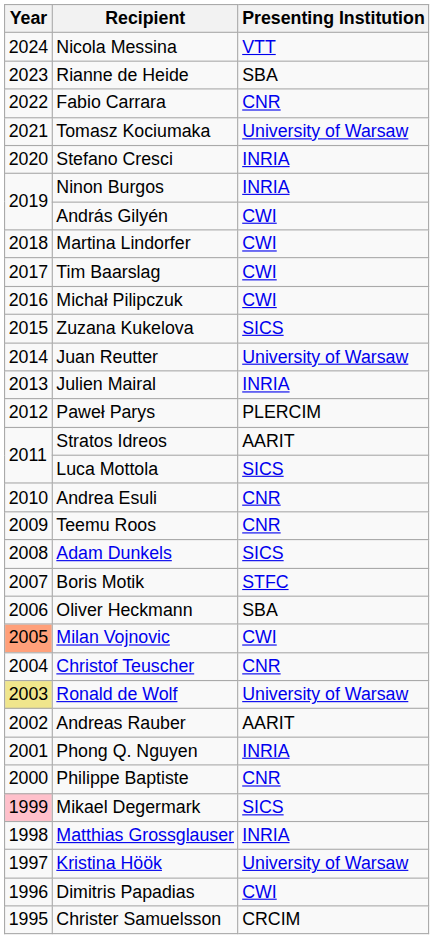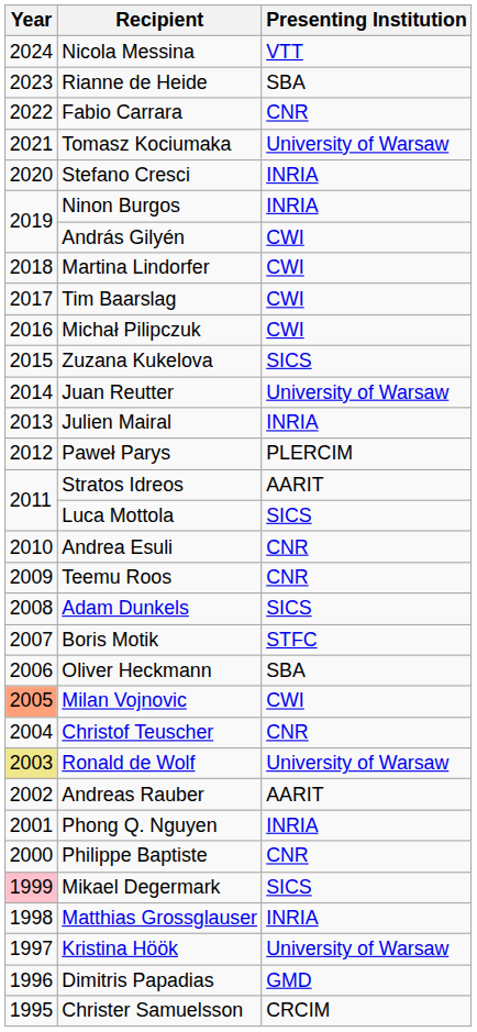 <table class="wikitable">
 <tr>
 <th>Year</th>
 <th>Recipient</th>
 <th>Presenting Institution</th>
 </tr>
 <tr>
 <td>2024 </td>
 <td>Nicola Messina</td>
 <td><a href='#'>VTT</a></td>
 </tr>
 <tr>
 <td>2023 </td>
 <td>Rianne de Heide</td>
 <td>SBA</td>
 </tr>
 <tr>
 <td>2022 </td>
 <td>Fabio Carrara</td>
 <td><a href='#'>CNR</a></td>
 </tr>
 <tr>
 <td>2021 </td>
 <td>Tomasz Kociumaka</td>
 <td><a href='#'>University of Warsaw</a></td>
 </tr>
 <tr>
 <td>2020 </td>
 <td>Stefano Cresci</td>
 <td><a href='#'>INRIA</a></td>
 </tr>
 <tr>
 <td rowspan="2">2019 </td>
 <td>Ninon Burgos</td>
 <td><a href='#'>INRIA</a></td>
 </tr>
 <tr>
 <td>András Gilyén</td>
 <td><a href='#'>CWI</a></td>
 </tr>
 <tr>
 <td>2018 </td>
 <td>Martina Lindorfer</td>
 <td><a href='#'>CWI</a></td>
 </tr>
 <tr>
 <td>2017 </td>
 <td>Tim Baarslag</td>
 <td><a href='#'>CWI</a></td>
 </tr>
 <tr>
 <td>2016 </td>
 <td>Michał Pilipczuk</td>
 <td><a href='#'>CWI</a></td>
 </tr>
 <tr>
 <td>2015 </td>
 <td>Zuzana Kukelova</td>
 <td><a href='#'>SICS</a></td>
 </tr>
 <tr>
 <td>2014 </td>
 <td>Juan Reutter</td>
 <td><a href='#'>University of Warsaw</a></td>
 </tr>
 <tr>
 <td>2013 </td>
 <td>Julien Mairal</td>
 <td><a href='#'>INRIA</a></td>
 </tr>
 <tr>
 <td>2012 </td>
 <td>Paweł Parys</td>
 <td>PLERCIM</td>
 </tr>
 <tr>
 <td rowspan="2">2011 </td>
 <td>Stratos Idreos</td>
 <td>AARIT</td>
 </tr>
 <tr>
 <td>Luca Mottola</td>
 <td><a href='#'>SICS</a></td>
 </tr>
 <tr>
 <td>2010 </td>
 <td>Andrea Esuli</td>
 <td><a href='#'>CNR</a></td>
 </tr>
 <tr>
 <td>2009 </td>
 <td>Teemu Roos</td>
 <td><a href='#'>CNR</a></td>
 </tr>
 <tr>
 <td>2008 </td>
 <td><a href='#'>Adam Dunkels</a></td>
 <td><a href='#'>SICS</a></td>
 </tr>
 <tr>
 <td>2007 </td>
 <td>Boris Motik</td>
 <td><a href='#'>STFC</a></td>
 </tr>
 <tr>
 <td>2006 </td>
 <td>Oliver Heckmann</td>
 <td>SBA</td>
 </tr>
 <tr>
 <td style="background: lightsalmon;">2005 </td>
 <td><a href='#'>Milan Vojnovic</a></td>
 <td><a href='#'>CWI</a></td>
 </tr>
 <tr>
 <td>2004 </td>
 <td><a href='#'>Christof Teuscher</a></td>
 <td><a href='#'>CNR</a></td>
 </tr>
 <tr>
 <td style="background: khaki;">2003 </td>
 <td><a href='#'>Ronald de Wolf</a></td>
 <td><a href='#'>University of Warsaw</a></td>
 </tr>
 <tr>
 <td>2002 </td>
 <td>Andreas Rauber</td>
 <td>AARIT</td>
 </tr>
 <tr>
 <td>2001 </td>
 <td>Phong Q. Nguyen</td>
 <td><a href='#'>INRIA</a></td>
 </tr>
 <tr>
 <td>2000 </td>
 <td>Philippe Baptiste</td>
 <td><a href='#'>CNR</a></td>
 </tr>
 <tr>
 <td style="background: pink;">1999 </td>
 <td>Mikael Degermark</td>
 <td><a href='#'>SICS</a></td>
 </tr>
 <tr>
 <td>1998 </td>
 <td><a href='#'>Matthias Grossglauser</a></td>
 <td><a href='#'>INRIA</a></td>
 </tr>
 <tr>
 <td>1997 </td>
 <td><a href='#'>Kristina Höök</a></td>
 <td><a href='#'>University of Warsaw</a></td>
 </tr>
 <tr>
 <td>1996 </td>
 <td>Dimitris Papadias</td>
-<td><a href='#'>CWI</a></td>
+<td><a href='#'>GMD</a></td>
 </tr>
 <tr>
 <td>1995 </td>
 <td>Christer Samuelsson</td>
 <td>CRCIM</td>
 </tr>
 </table>
